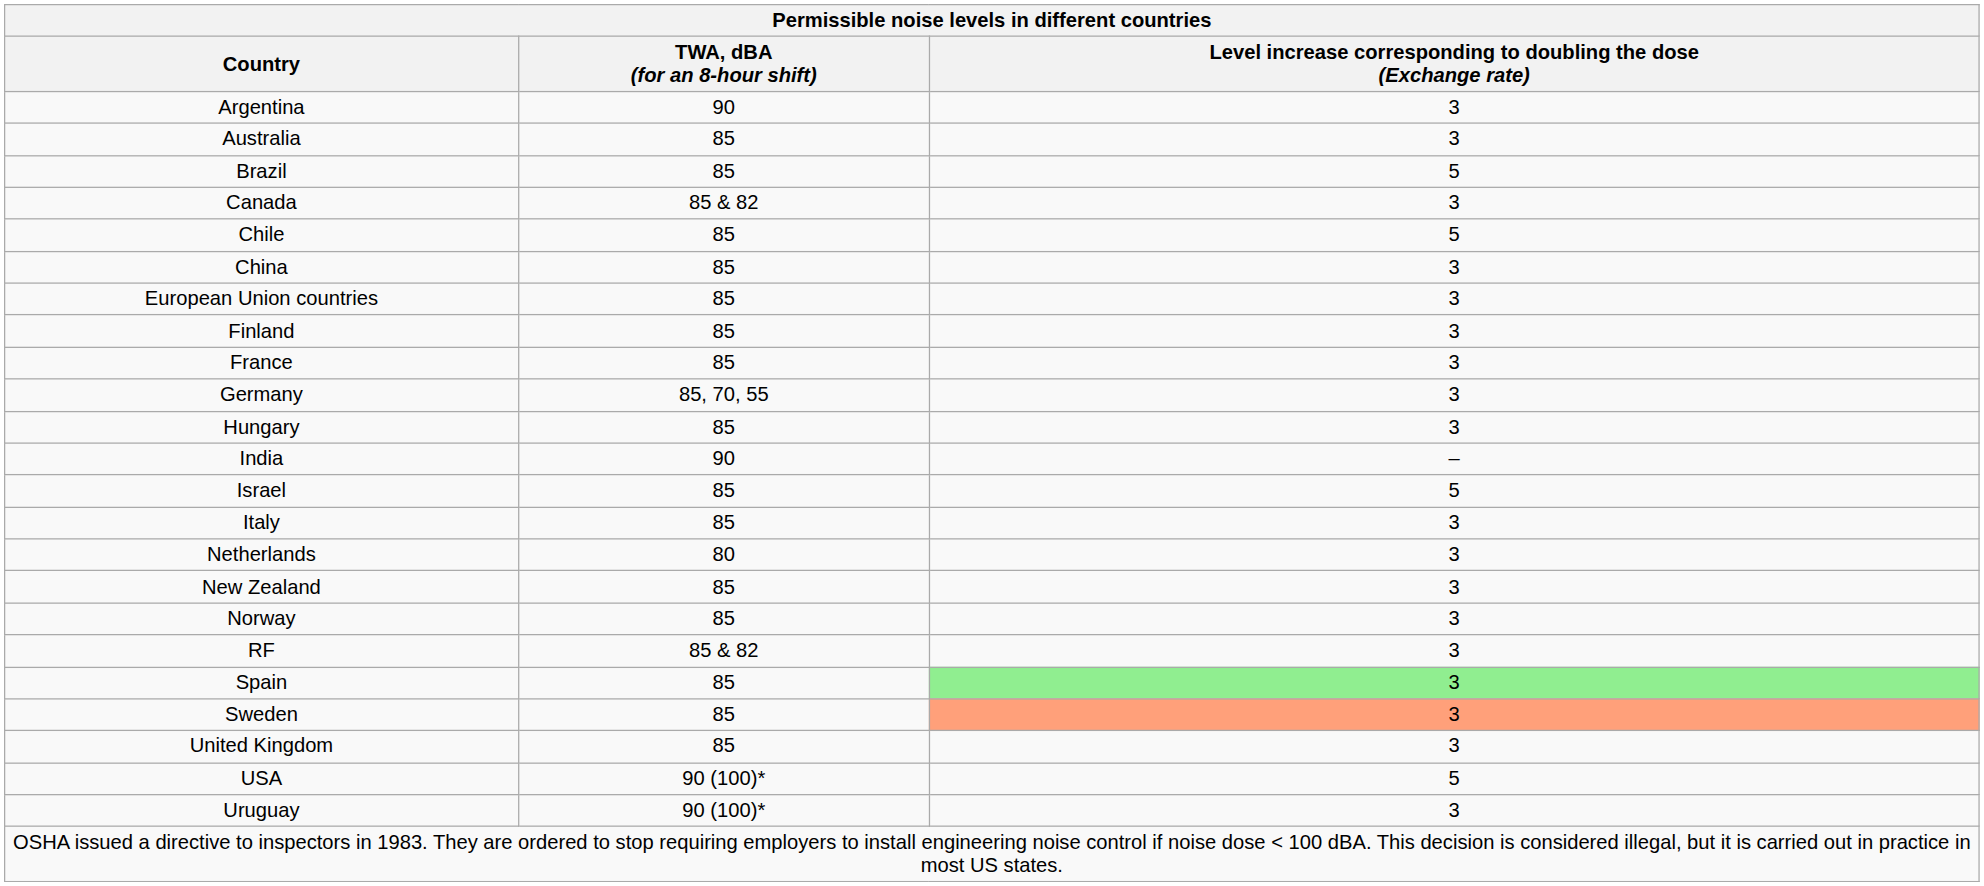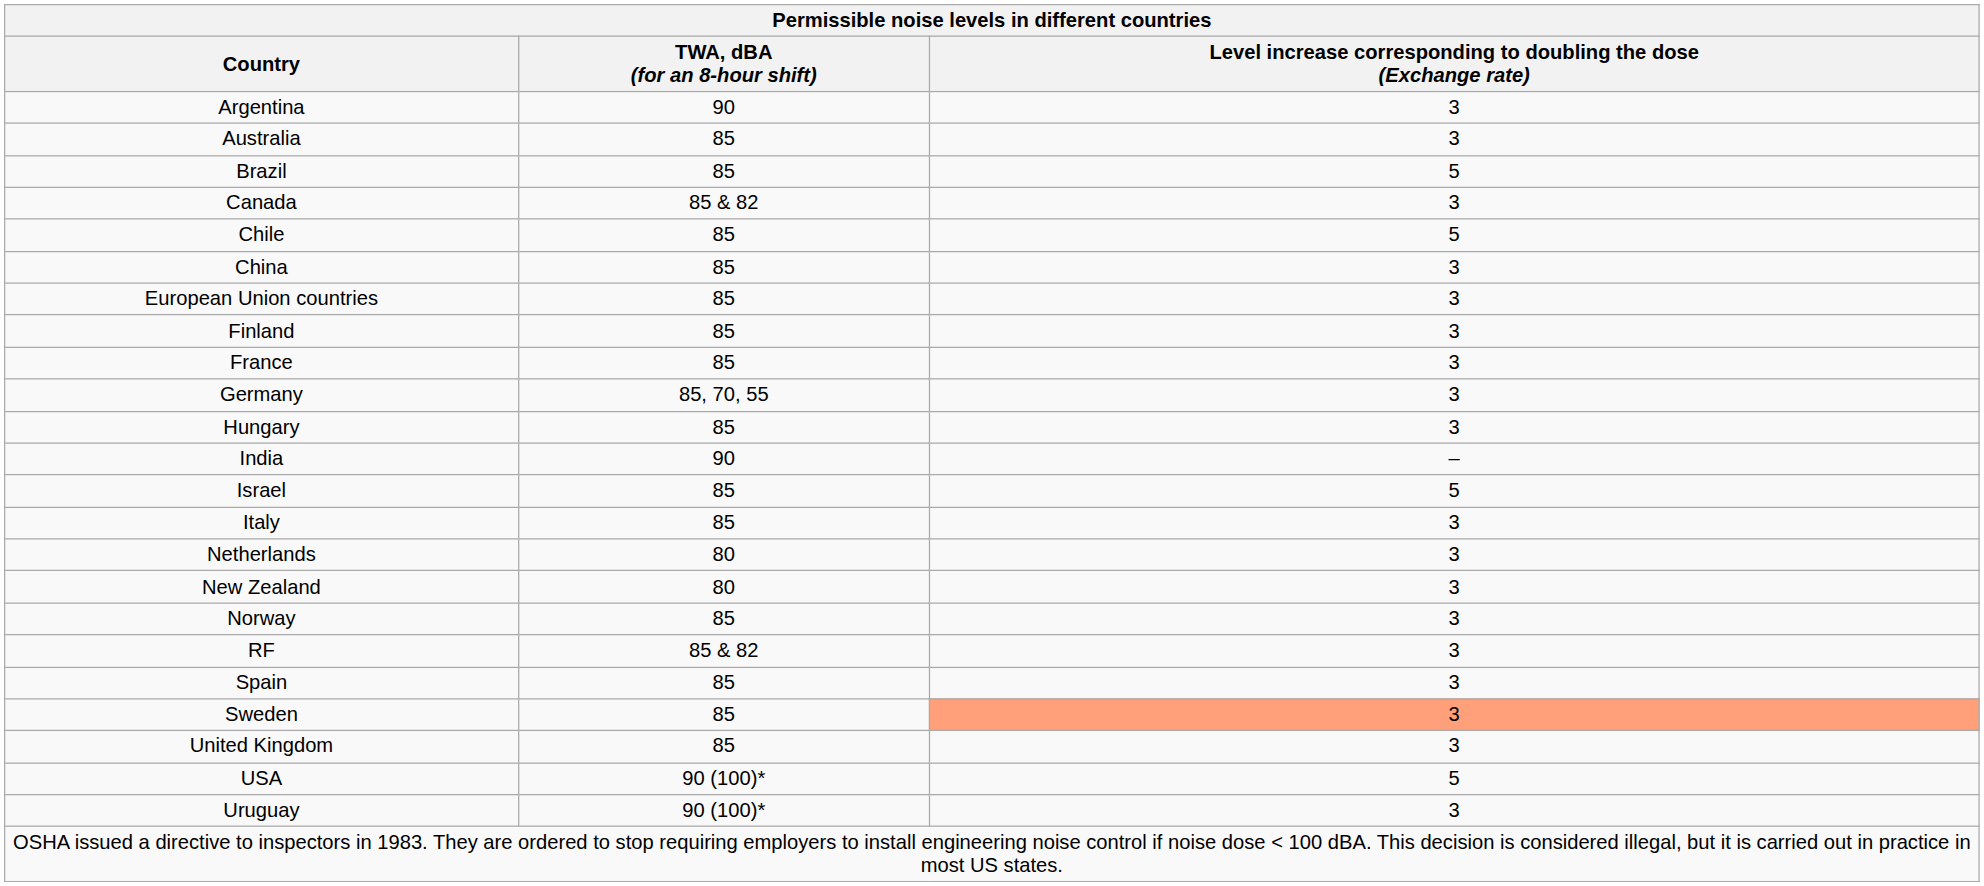 <table class="wikitable collapsible collapsed" style="text-align:center">
 <tr>
 <th colspan="3">Permissible noise levels in different countries</th>
 </tr>
 <tr>
 <th>Country</th>
 <th>TWA, dBA<br><em>(for an 8-hour shift)</em></th>
 <th>Level increase corresponding to doubling the dose<br><em>(Exchange rate)</em></th>
 </tr>
 <tr>
 <td>Argentina</td>
 <td>90</td>
 <td>3</td>
 </tr>
 <tr>
 <td>Australia</td>
 <td>85</td>
 <td>3</td>
 </tr>
 <tr>
 <td>Brazil</td>
 <td>85</td>
 <td>5</td>
 </tr>
 <tr>
 <td>Canada</td>
 <td>85 & 82</td>
 <td>3</td>
 </tr>
 <tr>
 <td>Chile</td>
 <td>85</td>
 <td>5</td>
 </tr>
 <tr>
 <td>China</td>
 <td>85</td>
 <td>3</td>
 </tr>
 <tr>
 <td>European Union countries</td>
 <td>85</td>
 <td>3</td>
 </tr>
 <tr>
 <td>Finland</td>
 <td>85</td>
 <td>3</td>
 </tr>
 <tr>
 <td>France</td>
 <td>85</td>
 <td>3</td>
 </tr>
 <tr>
 <td>Germany</td>
 <td>85, 70, 55</td>
 <td>3</td>
 </tr>
 <tr>
 <td>Hungary</td>
 <td>85</td>
 <td>3</td>
 </tr>
 <tr>
 <td>India</td>
 <td>90</td>
 <td>–</td>
 </tr>
 <tr>
 <td>Israel</td>
 <td>85</td>
 <td>5</td>
 </tr>
 <tr>
 <td>Italy</td>
 <td>85</td>
 <td>3</td>
 </tr>
 <tr>
 <td>Netherlands</td>
 <td>80</td>
 <td>3</td>
 </tr>
 <tr>
 <td>New Zealand</td>
-<td>85</td>
+<td>80</td>
 <td>3</td>
 </tr>
 <tr>
 <td>Norway</td>
 <td>85</td>
 <td>3</td>
 </tr>
 <tr>
 <td>RF</td>
 <td>85 & 82</td>
 <td>3</td>
 </tr>
 <tr>
 <td>Spain</td>
 <td>85</td>
-<td style="background: lightgreen;">3</td>
+<td>3</td>
 </tr>
 <tr>
 <td>Sweden</td>
 <td>85</td>
 <td style="background: lightsalmon;">3</td>
 </tr>
 <tr>
 <td>United Kingdom</td>
 <td>85</td>
 <td>3</td>
 </tr>
 <tr>
 <td>USA</td>
 <td>90 (100)*</td>
 <td>5</td>
 </tr>
 <tr>
 <td>Uruguay</td>
 <td>90 (100)*</td>
 <td>3</td>
 </tr>
 <tr>
 <td colspan="3">OSHA issued a directive to inspectors in 1983. They are ordered to stop requiring employers to install engineering noise control if noise dose < 100 dBA. This decision is considered illegal, but it is carried out in practice in most US states.</td>
 </tr>
 </table>
